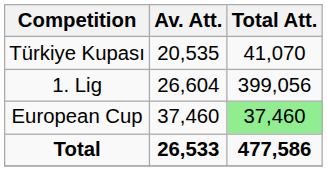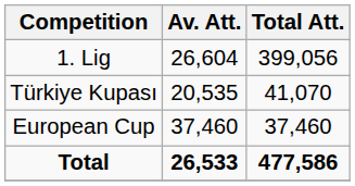 <table class="wikitable" style="text-align: center">
 <tr>
 <th>Competition</th>
 <th>Av. Att.</th>
 <th>Total Att.</th>
 </tr>
 <tr>
+<td>1. Lig</td>
+<td>26,604</td>
+<td>399,056</td>
+</tr>
+<tr>
 <td>Türkiye Kupası</td>
 <td>20,535</td>
 <td>41,070</td>
 </tr>
 <tr>
-<td>1. Lig</td>
-<td>26,604</td>
-<td>399,056</td>
-</tr>
-<tr>
 <td>European Cup</td>
 <td>37,460</td>
-<td style="background: lightgreen;">37,460</td>
+<td>37,460</td>
 </tr>
 <tr>
 <td><strong>Total</strong></td>
 <td><strong>26,533</strong></td>
 <td><strong>477,586</strong></td>
 </tr>
 <tr>
 </tr>
 </table>
